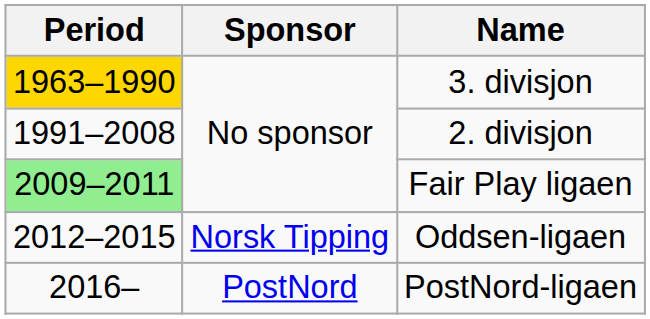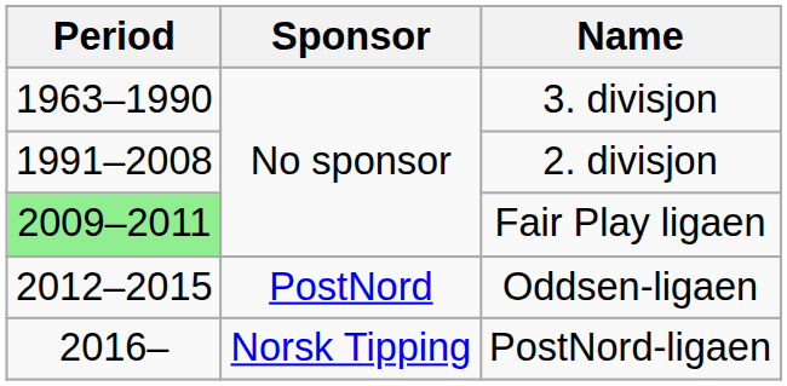 <table class="wikitable" style="text-align:center;margin-left:1em;float:center">
 <tr>
 <th>Period</th>
 <th>Sponsor</th>
 <th>Name</th>
 </tr>
 <tr>
-<td style="background: gold;">1963–1990</td>
+<td>1963–1990</td>
 <td rowspan="3">No sponsor</td>
 <td>3. divisjon</td>
 </tr>
 <tr>
 <td>1991–2008</td>
 <td>2. divisjon</td>
 </tr>
 <tr>
 <td style="background: lightgreen;">2009–2011</td>
 <td>Fair Play ligaen</td>
 </tr>
 <tr>
 <td>2012–2015</td>
-<td><a href='#'>Norsk Tipping</a></td>
+<td><a href='#'>PostNord</a></td>
 <td>Oddsen-ligaen</td>
 </tr>
 <tr>
 <td>2016–</td>
-<td><a href='#'>PostNord</a></td>
+<td><a href='#'>Norsk Tipping</a></td>
 <td>PostNord-ligaen</td>
 </tr>
 </table>
